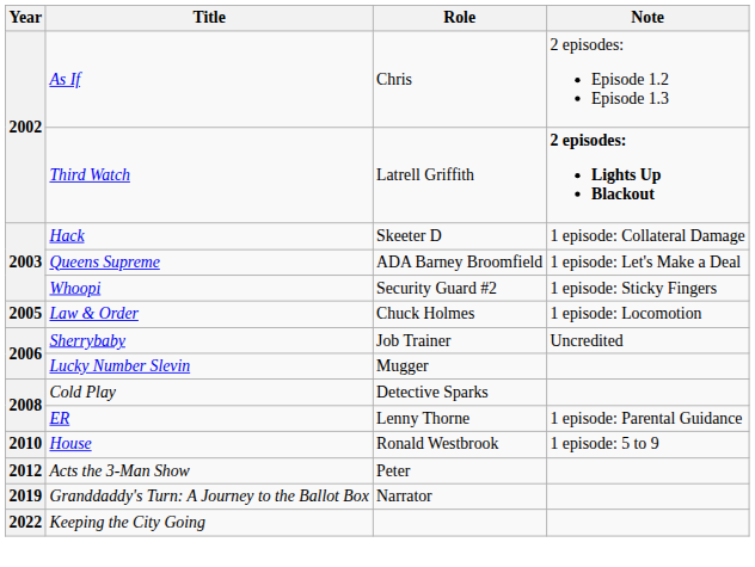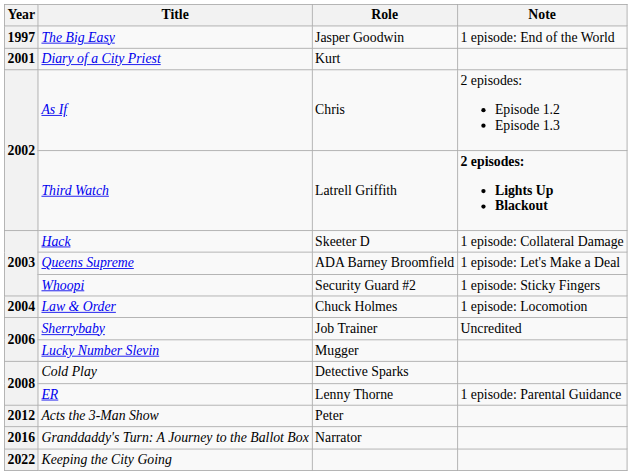 <table class="wikitable sortable mw-collapsible">
 <tr>
 <th>Year</th>
 <th>Title</th>
 <th>Role</th>
 <th>Note</th>
+</tr>
+<tr>
+<th>1997</th>
+<td><em><a href='#'>The Big Easy</a></em></td>
+<td>Jasper Goodwin</td>
+<td>1 episode: End of the World</td>
+</tr>
+<tr>
+<th>2001</th>
+<td><em><a href='#'>Diary of a City Priest</a></em></td>
+<td>Kurt</td>
+<td></td>
 </tr>
 <tr>
 <th rowspan="2">2002</th>
 <td><em><a href='#'>As If</a></em></td>
 <td>Chris</td>
 <td>2 episodes:<br><ul><li>Episode 1.2</li><li>Episode 1.3</li></ul></td>
 </tr>
 <tr>
 <td><em><a href='#'>Third Watch</a></em></td>
 <td>Latrell Griffith</td>
 <td><strong>2 episodes:<br><ul><li>Lights Up</li><li>Blackout</li></ul></strong></td>
 </tr>
 <tr>
 <th rowspan="3">2003</th>
 <td><em><a href='#'>Hack</a></em></td>
 <td>Skeeter D</td>
 <td>1 episode: Collateral Damage</td>
 </tr>
 <tr>
 <td><em><a href='#'>Queens Supreme</a></em></td>
 <td>ADA Barney Broomfield</td>
 <td>1 episode: Let's Make a Deal</td>
 </tr>
 <tr>
 <td><em><a href='#'>Whoopi</a></em></td>
 <td>Security Guard #2</td>
 <td>1 episode: Sticky Fingers</td>
 </tr>
 <tr>
-<th>2005</th>
+<th>2004</th>
 <td><em><a href='#'>Law & Order</a></em></td>
 <td>Chuck Holmes</td>
 <td>1 episode: Locomotion</td>
 </tr>
 <tr>
 <th rowspan="2">2006</th>
 <td><em><a href='#'>Sherrybaby</a></em></td>
 <td>Job Trainer</td>
 <td>Uncredited</td>
 </tr>
 <tr>
 <td><em><a href='#'>Lucky Number Slevin</a></em></td>
 <td>Mugger</td>
 <td></td>
 </tr>
 <tr>
 <th rowspan="2">2008</th>
 <td><em>Cold Play</em></td>
 <td>Detective Sparks</td>
 <td></td>
 </tr>
 <tr>
 <td><em><a href='#'>ER</a></em></td>
 <td>Lenny Thorne</td>
 <td>1 episode: Parental Guidance</td>
 </tr>
 <tr>
-<th>2010</th>
-<td><em><a href='#'>House</a></em></td>
-<td>Ronald Westbrook</td>
-<td>1 episode: 5 to 9</td>
-</tr>
-<tr>
 <th>2012</th>
 <td><em>Acts the 3-Man Show</em></td>
 <td>Peter</td>
 <td></td>
 </tr>
 <tr>
-<th>2019</th>
+<th>2016</th>
 <td><em>Granddaddy's Turn: A Journey to the Ballot Box</em></td>
 <td>Narrator</td>
 <td></td>
 </tr>
 <tr>
 <th>2022</th>
 <td><em>Keeping the City Going</em></td>
 <td></td>
 <td></td>
 </tr>
 </table>
